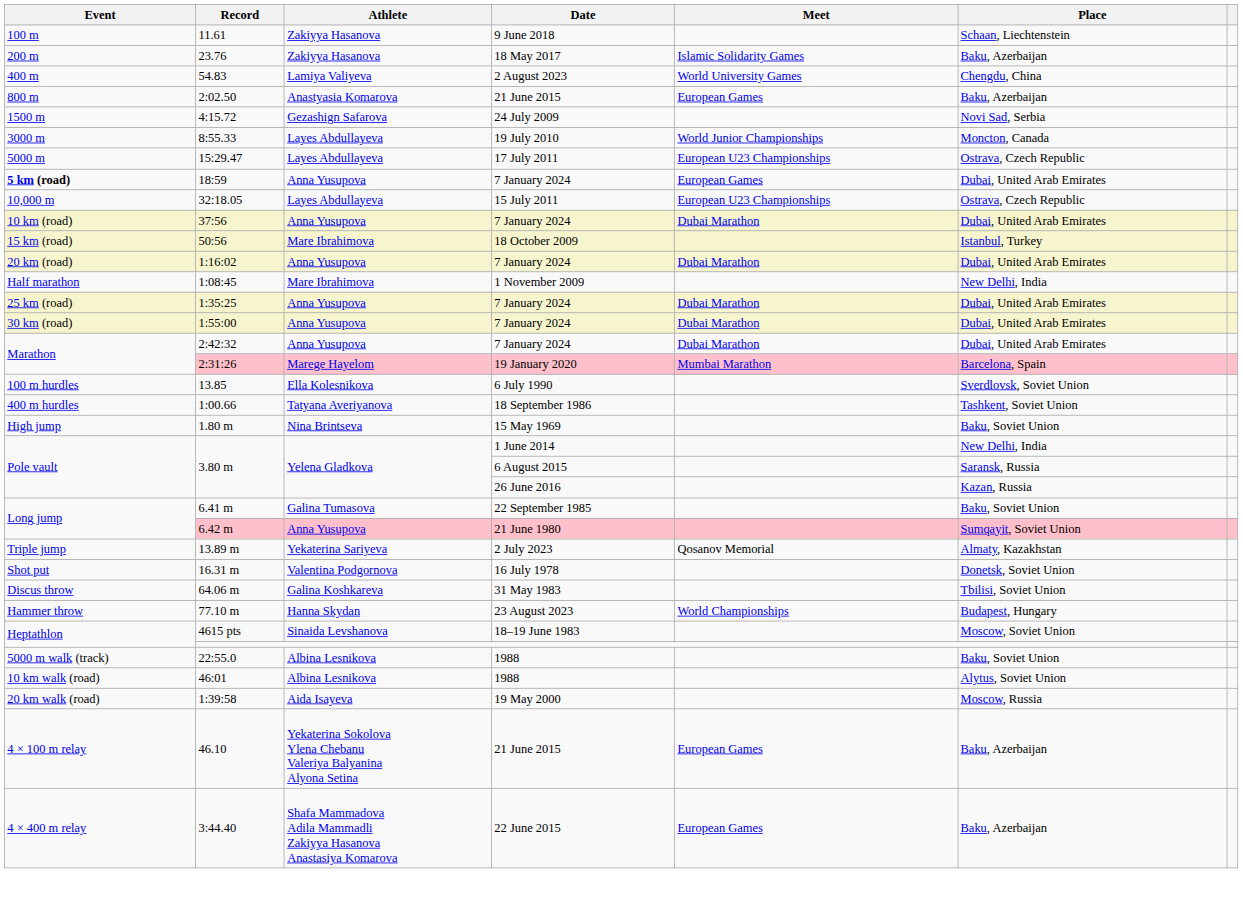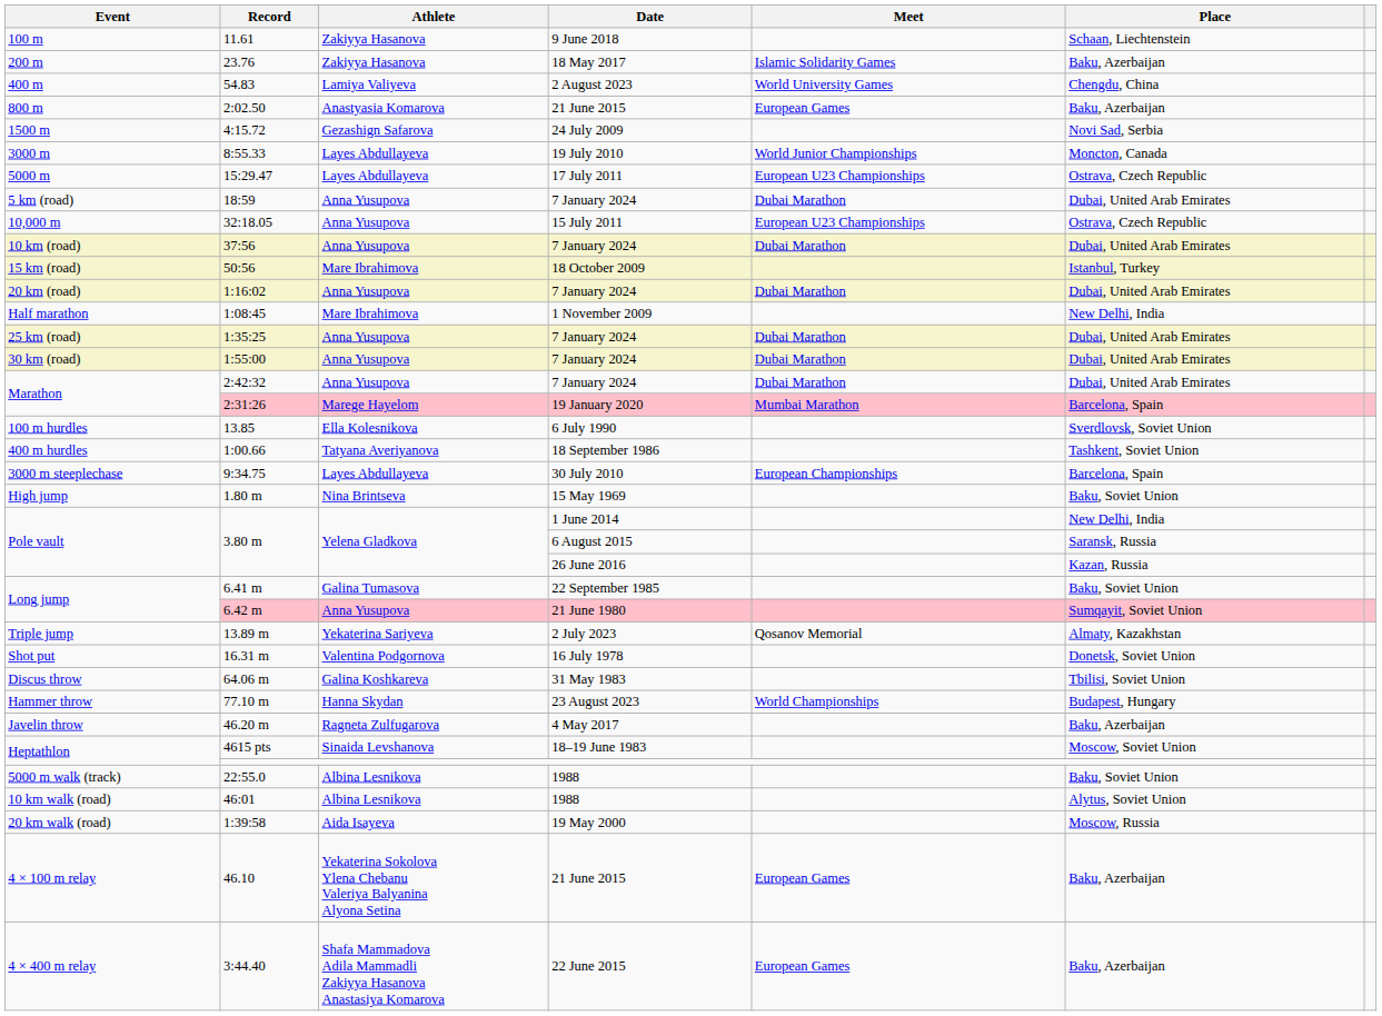 <table class="wikitable" style="font-size:95%; width: 95%;">
 <tr>
 <th>Event</th>
 <th>Record</th>
 <th>Athlete</th>
 <th>Date</th>
 <th>Meet</th>
 <th>Place</th>
 <th></th>
 </tr>
 <tr>
 <td><a href='#'>100 m</a></td>
 <td>11.61 </td>
 <td><a href='#'>Zakiyya Hasanova</a></td>
 <td>9 June 2018</td>
 <td></td>
 <td><a href='#'>Schaan</a>, Liechtenstein</td>
 <td></td>
 </tr>
 <tr>
 <td><a href='#'>200 m</a></td>
 <td>23.76 </td>
 <td><a href='#'>Zakiyya Hasanova</a></td>
 <td>18 May 2017</td>
 <td><a href='#'>Islamic Solidarity Games</a></td>
 <td><a href='#'>Baku</a>, Azerbaijan</td>
 <td></td>
 </tr>
 <tr>
 <td><a href='#'>400 m</a></td>
 <td>54.83</td>
 <td><a href='#'>Lamiya Valiyeva</a></td>
 <td>2 August 2023</td>
 <td><a href='#'>World University Games</a></td>
 <td><a href='#'>Chengdu</a>, China</td>
 <td></td>
 </tr>
 <tr>
 <td><a href='#'>800 m</a></td>
 <td>2:02.50</td>
 <td><a href='#'>Anastyasia Komarova</a></td>
 <td>21 June 2015</td>
 <td><a href='#'>European Games</a></td>
 <td><a href='#'>Baku</a>, Azerbaijan</td>
 <td></td>
 </tr>
 <tr>
 <td><a href='#'>1500 m</a></td>
 <td>4:15.72</td>
 <td><a href='#'>Gezashign Safarova</a></td>
 <td>24 July 2009</td>
 <td></td>
 <td><a href='#'>Novi Sad</a>, Serbia</td>
 <td></td>
 </tr>
 <tr>
 <td><a href='#'>3000 m</a></td>
 <td>8:55.33</td>
 <td><a href='#'>Layes Abdullayeva</a></td>
 <td>19 July 2010</td>
 <td><a href='#'>World Junior Championships</a></td>
 <td><a href='#'>Moncton</a>, Canada</td>
 <td></td>
 </tr>
 <tr>
 <td><a href='#'>5000 m</a></td>
 <td>15:29.47</td>
 <td><a href='#'>Layes Abdullayeva</a></td>
 <td>17 July 2011</td>
 <td><a href='#'>European U23 Championships</a></td>
 <td><a href='#'>Ostrava</a>, Czech Republic</td>
 <td></td>
 </tr>
 <tr>
-<td><strong><a href='#'>5 km</a> (road)</strong></td>
+<td><a href='#'>5 km</a> (road)</td>
 <td>18:59</td>
 <td><a href='#'>Anna Yusupova</a></td>
 <td>7 January 2024</td>
-<td><a href='#'>European Games</a></td>
+<td><a href='#'>Dubai Marathon</a></td>
 <td><a href='#'>Dubai</a>, United Arab Emirates</td>
 <td></td>
 </tr>
 <tr>
 <td><a href='#'>10,000 m</a></td>
 <td>32:18.05</td>
-<td><a href='#'>Layes Abdullayeva</a></td>
+<td><a href='#'>Anna Yusupova</a></td>
 <td>15 July 2011</td>
 <td><a href='#'>European U23 Championships</a></td>
 <td><a href='#'>Ostrava</a>, Czech Republic</td>
 <td></td>
 </tr>
 <tr style="background:#f6F5CE;">
 <td><a href='#'>10 km</a> (road)</td>
 <td>37:56</td>
 <td><a href='#'>Anna Yusupova</a></td>
 <td>7 January 2024</td>
 <td><a href='#'>Dubai Marathon</a></td>
 <td><a href='#'>Dubai</a>, United Arab Emirates</td>
 <td></td>
 </tr>
 <tr style="background:#f6F5CE;">
 <td><a href='#'>15 km</a> (road)</td>
 <td>50:56</td>
 <td><a href='#'>Mare Ibrahimova</a></td>
 <td>18 October 2009</td>
 <td></td>
 <td><a href='#'>Istanbul</a>, Turkey</td>
 <td></td>
 </tr>
 <tr style="background:#f6F5CE;">
 <td><a href='#'>20 km</a> (road)</td>
 <td>1:16:02</td>
 <td><a href='#'>Anna Yusupova</a></td>
 <td>7 January 2024</td>
 <td><a href='#'>Dubai Marathon</a></td>
 <td><a href='#'>Dubai</a>, United Arab Emirates</td>
 <td></td>
 </tr>
 <tr>
 <td><a href='#'>Half marathon</a></td>
 <td>1:08:45</td>
 <td><a href='#'>Mare Ibrahimova</a></td>
 <td>1 November 2009</td>
 <td></td>
 <td><a href='#'>New Delhi</a>, India</td>
 <td></td>
 </tr>
 <tr style="background:#f6F5CE;">
 <td><a href='#'>25 km</a> (road)</td>
 <td>1:35:25</td>
 <td><a href='#'>Anna Yusupova</a></td>
 <td>7 January 2024</td>
 <td><a href='#'>Dubai Marathon</a></td>
 <td><a href='#'>Dubai</a>, United Arab Emirates</td>
 <td></td>
 </tr>
 <tr style="background:#f6F5CE;">
 <td><a href='#'>30 km</a> (road)</td>
 <td>1:55:00</td>
 <td><a href='#'>Anna Yusupova</a></td>
 <td>7 January 2024</td>
 <td><a href='#'>Dubai Marathon</a></td>
 <td><a href='#'>Dubai</a>, United Arab Emirates</td>
 <td></td>
 </tr>
 <tr>
 <td rowspan=2><a href='#'>Marathon</a></td>
 <td>2:42:32</td>
 <td><a href='#'>Anna Yusupova</a></td>
 <td>7 January 2024</td>
 <td><a href='#'>Dubai Marathon</a></td>
 <td><a href='#'>Dubai</a>, United Arab Emirates</td>
 <td></td>
 </tr>
 <tr style="background:pink">
 <td>2:31:26</td>
 <td><a href='#'>Marege Hayelom</a></td>
 <td>19 January 2020</td>
 <td><a href='#'>Mumbai Marathon</a></td>
 <td><a href='#'>Barcelona</a>, Spain</td>
 <td></td>
 </tr>
 <tr>
 <td><a href='#'>100 m hurdles</a></td>
 <td>13.85</td>
 <td><a href='#'>Ella Kolesnikova</a></td>
 <td>6 July 1990</td>
 <td></td>
 <td><a href='#'>Sverdlovsk</a>, Soviet Union</td>
 <td></td>
 </tr>
 <tr>
 <td><a href='#'>400 m hurdles</a></td>
 <td>1:00.66</td>
 <td><a href='#'>Tatyana Averiyanova</a></td>
 <td>18 September 1986</td>
 <td></td>
 <td><a href='#'>Tashkent</a>, Soviet Union</td>
 <td></td>
 </tr>
 <tr>
+<td><a href='#'>3000 m steeplechase</a></td>
+<td>9:34.75</td>
+<td><a href='#'>Layes Abdullayeva</a></td>
+<td>30 July 2010</td>
+<td><a href='#'>European Championships</a></td>
+<td><a href='#'>Barcelona</a>, Spain</td>
+<td></td>
+</tr>
+<tr>
 <td><a href='#'>High jump</a></td>
 <td>1.80 m</td>
 <td><a href='#'>Nina Brintseva</a></td>
 <td>15 May 1969</td>
 <td></td>
 <td><a href='#'>Baku</a>, Soviet Union</td>
 <td></td>
 </tr>
 <tr>
 <td rowspan=3><a href='#'>Pole vault</a></td>
 <td rowspan=3>3.80 m</td>
 <td rowspan=3><a href='#'>Yelena Gladkova</a></td>
 <td>1 June 2014</td>
 <td></td>
 <td><a href='#'>New Delhi</a>, India</td>
 <td></td>
 </tr>
 <tr>
 <td>6 August 2015</td>
 <td></td>
 <td><a href='#'>Saransk</a>, Russia</td>
 <td></td>
 </tr>
 <tr>
 <td>26 June 2016</td>
 <td></td>
 <td><a href='#'>Kazan</a>, Russia</td>
 <td></td>
 </tr>
 <tr>
 <td rowspan=2><a href='#'>Long jump</a></td>
 <td>6.41 m</td>
 <td><a href='#'>Galina Tumasova</a></td>
 <td>22 September 1985</td>
 <td></td>
 <td><a href='#'>Baku</a>, Soviet Union</td>
 <td></td>
 </tr>
 <tr style="background:pink">
 <td>6.42 m</td>
 <td><a href='#'>Anna Yusupova</a></td>
 <td>21 June 1980</td>
 <td></td>
 <td><a href='#'>Sumqayit</a>, Soviet Union</td>
 <td></td>
 </tr>
 <tr>
 <td><a href='#'>Triple jump</a></td>
 <td>13.89 m </td>
 <td><a href='#'>Yekaterina Sariyeva</a></td>
 <td>2 July 2023</td>
 <td>Qosanov Memorial</td>
 <td><a href='#'>Almaty</a>, Kazakhstan</td>
 <td></td>
 </tr>
 <tr>
 <td><a href='#'>Shot put</a></td>
 <td>16.31 m</td>
 <td><a href='#'>Valentina Podgornova</a></td>
 <td>16 July 1978</td>
 <td></td>
 <td><a href='#'>Donetsk</a>, Soviet Union</td>
 <td></td>
 </tr>
 <tr>
 <td><a href='#'>Discus throw</a></td>
 <td>64.06 m</td>
 <td><a href='#'>Galina Koshkareva</a></td>
 <td>31 May 1983</td>
 <td></td>
 <td><a href='#'>Tbilisi</a>, Soviet Union</td>
 <td></td>
 </tr>
 <tr>
 <td><a href='#'>Hammer throw</a></td>
 <td>77.10 m</td>
 <td><a href='#'>Hanna Skydan</a></td>
 <td>23 August 2023</td>
 <td><a href='#'>World Championships</a></td>
 <td><a href='#'>Budapest</a>, Hungary</td>
 <td></td>
 </tr>
 <tr>
+<td><a href='#'>Javelin throw</a></td>
+<td>46.20 m</td>
+<td><a href='#'>Ragneta Zulfugarova</a></td>
+<td>4 May 2017</td>
+<td></td>
+<td><a href='#'>Baku</a>, Azerbaijan</td>
+<td></td>
+</tr>
+<tr>
 <td rowspan=2><a href='#'>Heptathlon</a></td>
 <td>4615 pts</td>
 <td><a href='#'>Sinaida Levshanova</a></td>
 <td>18–19 June 1983</td>
 <td></td>
 <td><a href='#'>Moscow</a>, Soviet Union</td>
 <td></td>
 </tr>
 <tr>
 <td colspan=5></td>
 <td></td>
 </tr>
 <tr>
 <td><a href='#'>5000 m walk</a> (track)</td>
 <td>22:55.0 </td>
 <td><a href='#'>Albina Lesnikova</a></td>
 <td>1988</td>
 <td></td>
 <td><a href='#'>Baku</a>, Soviet Union</td>
 <td></td>
 </tr>
 <tr>
 <td><a href='#'>10 km walk</a> (road)</td>
 <td>46:01</td>
 <td><a href='#'>Albina Lesnikova</a></td>
 <td>1988</td>
 <td></td>
 <td><a href='#'>Alytus</a>, Soviet Union</td>
 <td></td>
 </tr>
 <tr>
 <td><a href='#'>20 km walk</a> (road)</td>
 <td>1:39:58</td>
 <td><a href='#'>Aida Isayeva</a></td>
 <td>19 May 2000</td>
 <td></td>
 <td><a href='#'>Moscow</a>, Russia</td>
 <td></td>
 </tr>
 <tr>
 <td><a href='#'>4 × 100 m relay</a></td>
 <td>46.10</td>
 <td><br><a href='#'>Yekaterina Sokolova</a><br><a href='#'>Ylena Chebanu</a><br><a href='#'>Valeriya Balyanina</a><br><a href='#'>Alyona Setina</a></td>
 <td>21 June 2015</td>
 <td><a href='#'>European Games</a></td>
 <td><a href='#'>Baku</a>, Azerbaijan</td>
 <td></td>
 </tr>
 <tr>
 <td><a href='#'>4 × 400 m relay</a></td>
 <td>3:44.40</td>
 <td><br><a href='#'>Shafa Mammadova</a><br><a href='#'>Adila Mammadli</a><br><a href='#'>Zakiyya Hasanova</a><br><a href='#'>Anastasiya Komarova</a></td>
 <td>22 June 2015</td>
 <td><a href='#'>European Games</a></td>
 <td><a href='#'>Baku</a>, Azerbaijan</td>
 <td></td>
 </tr>
 </table>
